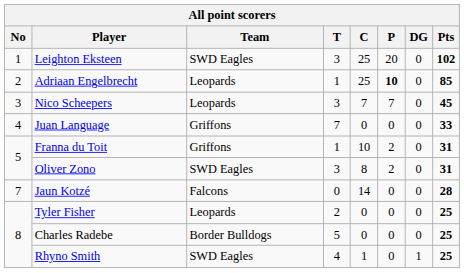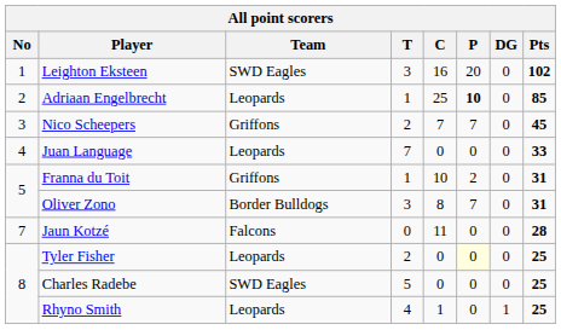 <table class="wikitable collapsible sortable" style="text-align:center; line-height:130%; font-size:90%; width:60%;">
 <tr>
 <th colspan="100%">All point scorers</th>
 </tr>
 <tr>
 <th style="width:6%;">No</th>
 <th style="width:34%;">Player</th>
 <th style="width:30%;">Team</th>
 <th style="width:6%;">T</th>
 <th style="width:6%;">C</th>
 <th style="width:6%;">P</th>
 <th style="width:6%;">DG</th>
 <th style="width:6%;">Pts<br></th>
 </tr>
 <tr>
 <td>1</td>
 <td align=left><a href='#'>Leighton Eksteen</a></td>
 <td align=left>SWD Eagles</td>
 <td>3</td>
-<td>25</td>
+<td>16</td>
 <td>20</td>
 <td>0</td>
 <td><strong>102</strong></td>
 </tr>
 <tr>
 <td>2</td>
 <td align=left><a href='#'>Adriaan Engelbrecht</a></td>
 <td align=left>Leopards</td>
 <td>1</td>
 <td>25</td>
 <td><strong>10</strong></td>
 <td>0</td>
 <td><strong>85</strong></td>
 </tr>
 <tr>
 <td>3</td>
 <td align=left><a href='#'>Nico Scheepers</a></td>
-<td align=left>Leopards</td>
-<td>3</td>
+<td align=left>Griffons</td>
+<td>2</td>
 <td>7</td>
 <td>7</td>
 <td>0</td>
 <td><strong>45</strong></td>
 </tr>
 <tr>
 <td>4</td>
 <td align=left><a href='#'>Juan Language</a></td>
-<td align=left>Griffons</td>
+<td align=left>Leopards</td>
 <td>7</td>
 <td>0</td>
 <td>0</td>
 <td>0</td>
 <td><strong>33</strong></td>
 </tr>
 <tr>
 <td rowspan=2>5</td>
 <td align=left><a href='#'>Franna du Toit</a></td>
 <td align=left>Griffons</td>
 <td>1</td>
 <td>10</td>
 <td>2</td>
 <td>0</td>
 <td><strong>31</strong></td>
 </tr>
 <tr>
 <td align=left><a href='#'>Oliver Zono</a></td>
-<td align=left>SWD Eagles</td>
+<td align=left>Border Bulldogs</td>
 <td>3</td>
 <td>8</td>
-<td>2</td>
+<td>7</td>
 <td>0</td>
 <td><strong>31</strong></td>
 </tr>
 <tr>
 <td>7</td>
 <td align=left><a href='#'>Jaun Kotzé</a></td>
 <td align=left>Falcons</td>
 <td>0</td>
-<td>14</td>
+<td>11</td>
 <td>0</td>
 <td>0</td>
 <td><strong>28</strong></td>
 </tr>
 <tr>
 <td rowspan=3>8</td>
 <td align=left><a href='#'>Tyler Fisher</a></td>
 <td align=left>Leopards</td>
 <td>2</td>
 <td>0</td>
-<td>0</td>
+<td style="background: lightyellow;">0</td>
 <td>0</td>
 <td><strong>25</strong></td>
 </tr>
 <tr>
 <td align=left>Charles Radebe</td>
-<td align=left>Border Bulldogs</td>
+<td align=left>SWD Eagles</td>
 <td>5</td>
 <td>0</td>
 <td>0</td>
 <td>0</td>
 <td><strong>25</strong></td>
 </tr>
 <tr>
 <td align=left><a href='#'>Rhyno Smith</a></td>
-<td align=left>SWD Eagles</td>
+<td align=left>Leopards</td>
 <td>4</td>
 <td>1</td>
 <td>0</td>
 <td>1</td>
 <td><strong>25</strong></td>
 </tr>
 </table>
